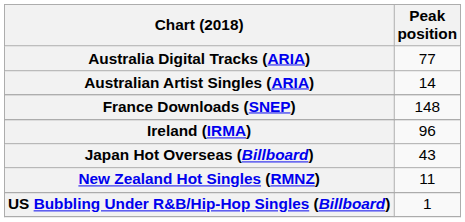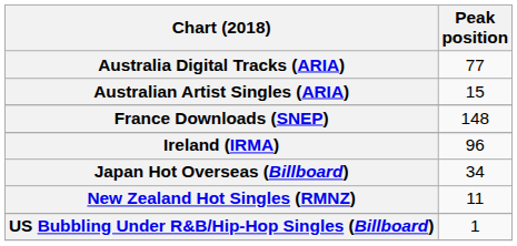 <table class="wikitable sortable plainrowheaders" style="text-align:center">
 <tr>
 <th scope="col">Chart (2018)</th>
 <th scope="col">Peak<br> position</th>
 </tr>
 <tr>
 <th scope="row">Australia Digital Tracks (<a href='#'>ARIA</a>)</th>
 <td>77</td>
 </tr>
 <tr>
 <th scope="row">Australian Artist Singles (<a href='#'>ARIA</a>)</th>
-<td>14</td>
+<td>15</td>
 </tr>
 <tr>
 </tr>
 <tr>
 <th scope="row">France Downloads (<a href='#'>SNEP</a>)</th>
 <td>148</td>
 </tr>
 <tr>
 </tr>
 <tr>
 <th scope="row">Ireland (<a href='#'>IRMA</a>)</th>
 <td>96</td>
 </tr>
 <tr>
 <th scope="row">Japan Hot Overseas (<em><a href='#'>Billboard</a></em>)</th>
-<td>43</td>
+<td>34</td>
 </tr>
 <tr>
 <th scope="row"><a href='#'>New Zealand Hot Singles</a> (<a href='#'>RMNZ</a>)</th>
 <td>11</td>
 </tr>
 <tr>
 </tr>
 <tr>
 <th scope="row">US <a href='#'>Bubbling Under R&B/Hip-Hop Singles</a> (<em><a href='#'>Billboard</a></em>)</th>
 <td>1</td>
 </tr>
 <tr>
 </tr>
 </table>
